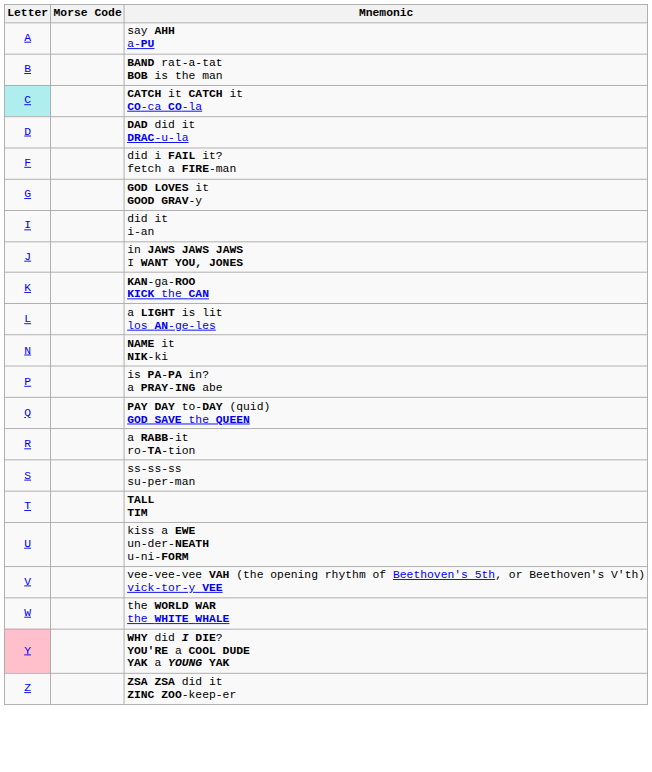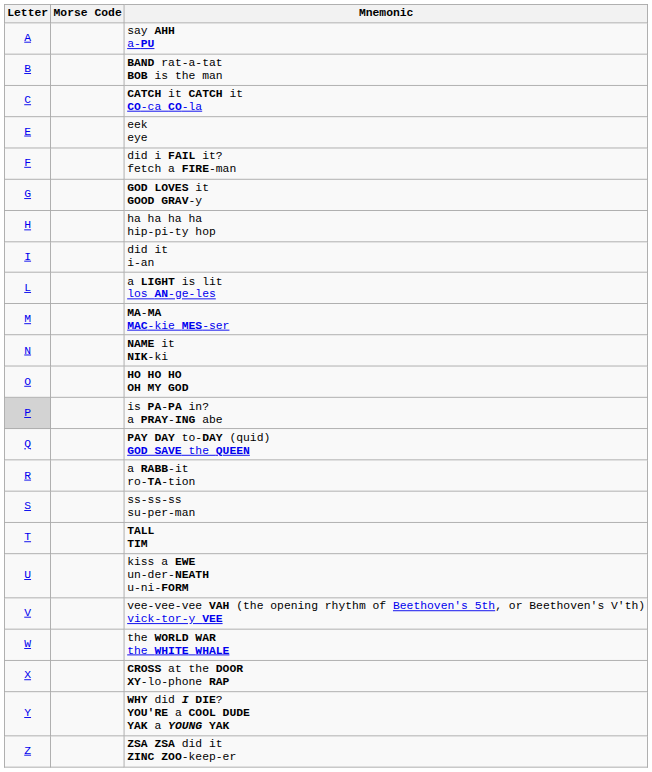 <table class="wikitable" style="font-size:95%;">
 <tr>
 <th>Letter</th>
 <th>Morse Code</th>
 <th>Mnemonic</th>
 </tr>
 <tr>
 <td align=center><a href='#'>A</a></td>
 <td></td>
 <td>say <strong>AHH</strong> <br> <a href='#'>a-<strong>PU</strong></a></td>
 </tr>
 <tr>
 <td align=center><a href='#'>B</a></td>
 <td></td>
 <td><strong>BAND</strong> rat-a-tat <br> <strong>BOB</strong> is the man</td>
 </tr>
 <tr>
-<td align=center style="background: paleturquoise;"><a href='#'>C</a></td>
+<td align=center><a href='#'>C</a></td>
 <td></td>
 <td><strong>CATCH</strong> it <strong>CATCH</strong> it <br> <a href='#'><strong>CO</strong>-ca <strong>CO</strong>-la</a></td>
 </tr>
 <tr>
-<td align=center><a href='#'>D</a></td>
+<td align=center><a href='#'>E</a></td>
 <td></td>
-<td><strong>DAD</strong> did it <br> <a href='#'><strong>DRAC</strong>-u-la</a></td>
+<td>eek <br> eye</td>
 </tr>
 <tr>
 <td align=center><a href='#'>F</a></td>
 <td></td>
 <td>did i <strong>FAIL</strong> it? <br> fetch a <strong>FIRE</strong>-man</td>
 </tr>
 <tr>
 <td align=center><a href='#'>G</a></td>
 <td></td>
 <td><strong>GOD LOVES</strong> it <br> <strong>GOOD GRAV</strong>-y</td>
 </tr>
 <tr>
+<td align=center><a href='#'>H</a></td>
+<td></td>
+<td>ha ha ha ha <br> hip-pi-ty hop</td>
+</tr>
+<tr>
 <td align=center><a href='#'>I</a></td>
 <td></td>
 <td>did it <br> i-an</td>
-</tr>
-<tr>
-<td align=center><a href='#'>J</a></td>
-<td></td>
-<td>in <strong>JAWS</strong> <strong>JAWS</strong> <strong>JAWS</strong> <br> I <strong>WANT YOU, JONES</strong></td>
-</tr>
-<tr>
-<td align=center><a href='#'>K</a></td>
-<td></td>
-<td><strong>KAN</strong>-ga-<strong>ROO</strong> <br> <a href='#'><strong>KICK</strong> the <strong>CAN</strong></a></td>
 </tr>
 <tr>
 <td align=center><a href='#'>L</a></td>
 <td></td>
 <td>a <strong>LIGHT</strong> is lit <br> <a href='#'>los <strong>AN</strong>-ge-les</a></td>
 </tr>
 <tr>
+<td align=center><a href='#'>M</a></td>
+<td></td>
+<td><strong>MA</strong>-<strong>MA</strong> <br> <a href='#'><strong>MAC</strong>-kie <strong>MES</strong>-ser</a></td>
+</tr>
+<tr>
 <td align=center><a href='#'>N</a></td>
 <td></td>
 <td><strong>NAME</strong> it <br> <strong>NIK</strong>-ki</td>
 </tr>
 <tr>
-<td align=center><a href='#'>P</a></td>
+<td align=center><a href='#'>O</a></td>
+<td></td>
+<td><strong>HO HO HO</strong> <br> <strong>OH MY GOD</strong></td>
+</tr>
+<tr>
+<td align=center style="background: lightgrey;"><a href='#'>P</a></td>
 <td></td>
 <td>is <strong>PA</strong>-<strong>PA</strong> in? <br> a <strong>PRAY</strong>-<strong>ING</strong> abe</td>
 </tr>
 <tr>
 <td align=center><a href='#'>Q</a></td>
 <td></td>
 <td><strong>PAY DAY</strong> to-<strong>DAY</strong> (quid) <br> <a href='#'><strong>GOD SAVE</strong> the <strong>QUEEN</strong></a></td>
 </tr>
 <tr>
 <td align=center><a href='#'>R</a></td>
 <td></td>
 <td>a <strong>RABB</strong>-it <br> ro-<strong>TA</strong>-tion</td>
 </tr>
 <tr>
 <td align=center><a href='#'>S</a></td>
 <td></td>
 <td>ss-ss-ss <br> su-per-man</td>
 </tr>
 <tr>
 <td align=center><a href='#'>T</a></td>
 <td></td>
 <td><strong>TALL</strong> <br> <strong>TIM</strong></td>
 </tr>
 <tr>
 <td align=center><a href='#'>U</a></td>
 <td></td>
 <td>kiss a <strong>EWE</strong> <br> un-der-<strong>NEATH</strong> <br> u-ni-<strong>FORM</strong></td>
 </tr>
 <tr>
 <td align=center><a href='#'>V</a></td>
 <td></td>
 <td>vee-vee-vee <strong>VAH</strong> (the opening rhythm of <a href='#'>Beethoven's 5th</a>, or Beethoven's V'th) <br> <a href='#'>vick-tor-y <strong>VEE</strong></a></td>
 </tr>
 <tr>
 <td align=center><a href='#'>W</a></td>
 <td></td>
 <td>the <strong>WORLD WAR</strong> <br> <a href='#'>the <strong>WHITE</strong> <strong>WHALE</strong></a></td>
 </tr>
 <tr>
-<td align=center style="background: pink;"><a href='#'>Y</a></td>
+<td align=center><a href='#'>X</a></td>
+<td></td>
+<td><strong>CROSS</strong> at the <strong>DOOR</strong> <br> <strong>XY</strong>-lo-phone <strong>RAP</strong></td>
+</tr>
+<tr>
+<td align=center><a href='#'>Y</a></td>
 <td></td>
 <td><strong>WHY</strong> did <strong><em>I</em></strong> <strong>DIE</strong>? <br> <strong>YOU'RE</strong> a <strong>COOL DUDE</strong> <br> <strong>YAK</strong> a <strong><em>YOUNG</em></strong> <strong>YAK</strong></td>
 </tr>
 <tr>
 <td align=center><a href='#'>Z</a></td>
 <td></td>
 <td><strong>ZSA ZSA</strong> did it <br> <strong>ZINC</strong> <strong>ZOO</strong>-keep-er</td>
 </tr>
 </table>
